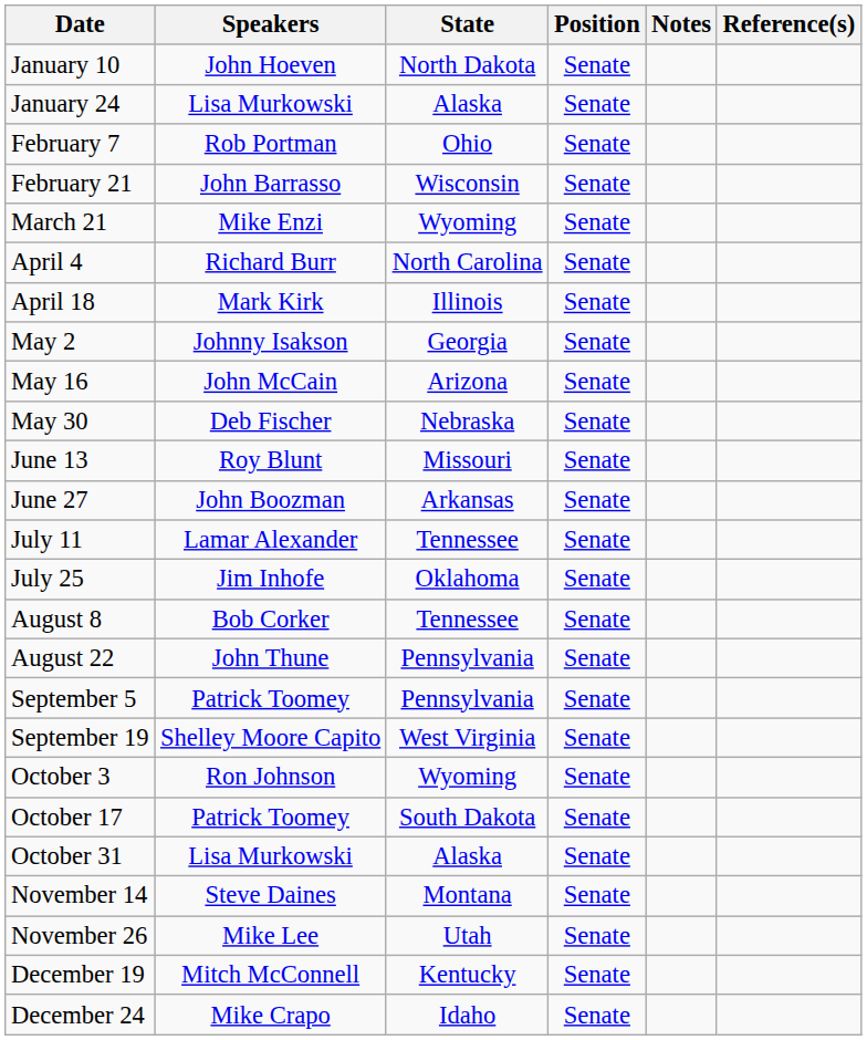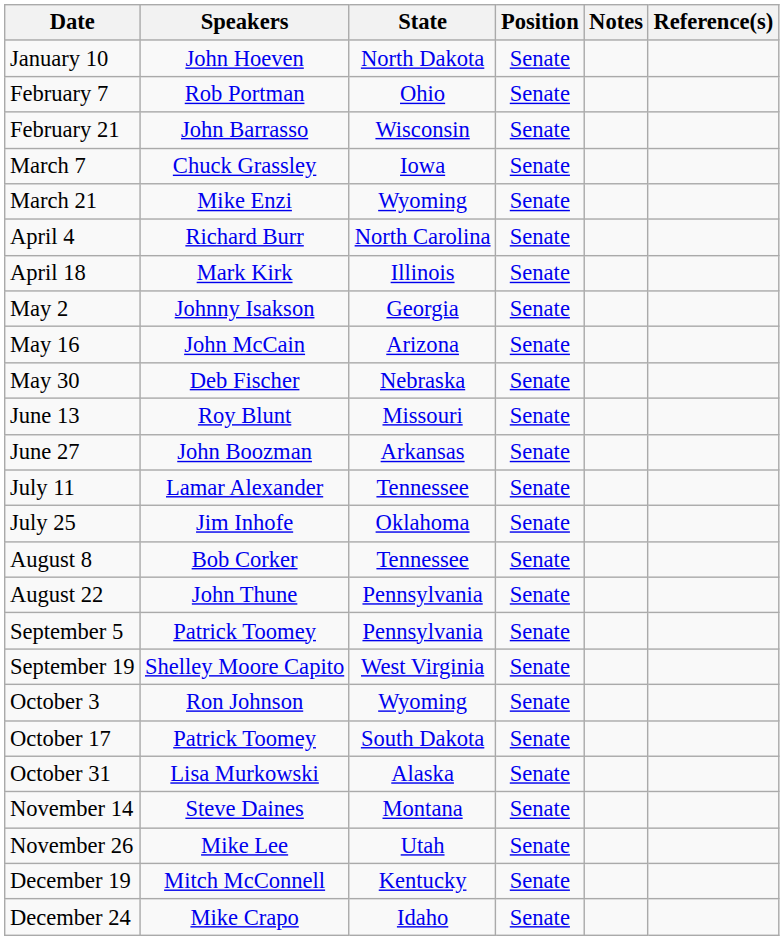 <table class="wikitable">
 <tr>
 <th style="text-align: center;">Date</th>
 <th style="text-align: center;">Speakers</th>
 <th style="text-align: center;">State</th>
 <th style="text-align: center;">Position</th>
 <th style="text-align: center;">Notes</th>
 <th style="text-align: center;">Reference(s)</th>
 </tr>
 <tr>
 <td>January 10</td>
 <td style="text-align: center;"><a href='#'>John Hoeven</a></td>
 <td style="text-align: center;"><a href='#'>North Dakota</a></td>
 <td style="text-align: center;"><a href='#'>Senate</a></td>
 <td style="text-align: center;"></td>
 <td style="text-align: center;"></td>
 </tr>
 <tr>
-<td>January 24</td>
-<td style="text-align: center;"><a href='#'>Lisa Murkowski</a></td>
-<td style="text-align: center;"><a href='#'>Alaska</a></td>
-<td style="text-align: center;"><a href='#'>Senate</a></td>
-<td style="text-align: center;"></td>
-<td style="text-align: center;"></td>
-</tr>
-<tr>
 <td>February 7</td>
 <td style="text-align: center;"><a href='#'>Rob Portman</a></td>
 <td style="text-align: center;"><a href='#'>Ohio</a></td>
 <td style="text-align: center;"><a href='#'>Senate</a></td>
 <td style="text-align: center;"></td>
 <td style="text-align: center;"></td>
 </tr>
 <tr>
 <td>February 21</td>
 <td style="text-align: center;"><a href='#'>John Barrasso</a></td>
 <td style="text-align: center;"><a href='#'>Wisconsin</a></td>
+<td style="text-align: center;"><a href='#'>Senate</a></td>
+<td style="text-align: center;"></td>
+<td style="text-align: center;"></td>
+</tr>
+<tr>
+<td>March 7</td>
+<td style="text-align: center;"><a href='#'>Chuck Grassley</a></td>
+<td style="text-align: center;"><a href='#'>Iowa</a></td>
 <td style="text-align: center;"><a href='#'>Senate</a></td>
 <td style="text-align: center;"></td>
 <td style="text-align: center;"></td>
 </tr>
 <tr>
 <td>March 21</td>
 <td style="text-align: center;"><a href='#'>Mike Enzi</a></td>
 <td style="text-align: center;"><a href='#'>Wyoming</a></td>
 <td style="text-align: center;"><a href='#'>Senate</a></td>
 <td style="text-align: center;"></td>
 <td style="text-align: center;"></td>
 </tr>
 <tr>
 <td>April 4</td>
 <td style="text-align: center;"><a href='#'>Richard Burr</a></td>
 <td style="text-align: center;"><a href='#'>North Carolina</a></td>
 <td style="text-align: center;"><a href='#'>Senate</a></td>
 <td style="text-align: center;"></td>
 <td style="text-align: center;"></td>
 </tr>
 <tr>
 <td>April 18</td>
 <td style="text-align: center;"><a href='#'>Mark Kirk</a></td>
 <td style="text-align: center;"><a href='#'>Illinois</a></td>
 <td style="text-align: center;"><a href='#'>Senate</a></td>
 <td style="text-align: center;"></td>
 <td style="text-align: center;"></td>
 </tr>
 <tr>
 <td>May 2</td>
 <td style="text-align: center;"><a href='#'>Johnny Isakson</a></td>
 <td style="text-align: center;"><a href='#'>Georgia</a></td>
 <td style="text-align: center;"><a href='#'>Senate</a></td>
 <td style="text-align: center;"></td>
 <td style="text-align: center;"></td>
 </tr>
 <tr>
 <td>May 16</td>
 <td style="text-align: center;"><a href='#'>John McCain</a></td>
 <td style="text-align: center;"><a href='#'>Arizona</a></td>
 <td style="text-align: center;"><a href='#'>Senate</a></td>
 <td style="text-align: center;"></td>
 <td style="text-align: center;"></td>
 </tr>
 <tr>
 <td>May 30</td>
 <td style="text-align: center;"><a href='#'>Deb Fischer</a></td>
 <td style="text-align: center;"><a href='#'>Nebraska</a></td>
 <td style="text-align: center;"><a href='#'>Senate</a></td>
 <td style="text-align: center;"></td>
 <td style="text-align: center;"></td>
 </tr>
 <tr>
 <td>June 13</td>
 <td style="text-align: center;"><a href='#'>Roy Blunt</a></td>
 <td style="text-align: center;"><a href='#'>Missouri</a></td>
 <td style="text-align: center;"><a href='#'>Senate</a></td>
 <td style="text-align: center;"></td>
 <td style="text-align: center;"></td>
 </tr>
 <tr>
 <td>June 27</td>
 <td style="text-align: center;"><a href='#'>John Boozman</a></td>
 <td style="text-align: center;"><a href='#'>Arkansas</a></td>
 <td style="text-align: center;"><a href='#'>Senate</a></td>
 <td style="text-align: center;"></td>
 <td style="text-align: center;"></td>
 </tr>
 <tr>
 <td>July 11</td>
 <td style="text-align: center;"><a href='#'>Lamar Alexander</a></td>
 <td style="text-align: center;"><a href='#'>Tennessee</a></td>
 <td style="text-align: center;"><a href='#'>Senate</a></td>
 <td style="text-align: center;"></td>
 <td style="text-align: center;"></td>
 </tr>
 <tr>
 <td>July 25</td>
 <td style="text-align: center;"><a href='#'>Jim Inhofe</a></td>
 <td style="text-align: center;"><a href='#'>Oklahoma</a></td>
 <td style="text-align: center;"><a href='#'>Senate</a></td>
 <td style="text-align: center;"></td>
 <td style="text-align: center;"></td>
 </tr>
 <tr>
 <td>August 8</td>
 <td style="text-align: center;"><a href='#'>Bob Corker</a></td>
 <td style="text-align: center;"><a href='#'>Tennessee</a></td>
 <td style="text-align: center;"><a href='#'>Senate</a></td>
 <td style="text-align: center;"></td>
 <td style="text-align: center;"></td>
 </tr>
 <tr>
 <td>August 22</td>
 <td style="text-align: center;"><a href='#'>John Thune</a></td>
 <td style="text-align: center;"><a href='#'>Pennsylvania</a></td>
 <td style="text-align: center;"><a href='#'>Senate</a></td>
 <td style="text-align: center;"></td>
 <td style="text-align: center;"></td>
 </tr>
 <tr>
 <td>September 5</td>
 <td style="text-align: center;"><a href='#'>Patrick Toomey</a></td>
 <td style="text-align: center;"><a href='#'>Pennsylvania</a></td>
 <td style="text-align: center;"><a href='#'>Senate</a></td>
 <td style="text-align: center;"></td>
 <td style="text-align: center;"></td>
 </tr>
 <tr>
 <td>September 19</td>
 <td style="text-align: center;"><a href='#'>Shelley Moore Capito</a></td>
 <td style="text-align: center;"><a href='#'>West Virginia</a></td>
 <td style="text-align: center;"><a href='#'>Senate</a></td>
 <td style="text-align: center;"></td>
 <td style="text-align: center;"></td>
 </tr>
 <tr>
 <td>October 3</td>
 <td style="text-align: center;"><a href='#'>Ron Johnson</a></td>
 <td style="text-align: center;"><a href='#'>Wyoming</a></td>
 <td style="text-align: center;"><a href='#'>Senate</a></td>
 <td style="text-align: center;"></td>
 <td style="text-align: center;"></td>
 </tr>
 <tr>
 <td>October 17</td>
 <td style="text-align: center;"><a href='#'>Patrick Toomey</a></td>
 <td style="text-align: center;"><a href='#'>South Dakota</a></td>
 <td style="text-align: center;"><a href='#'>Senate</a></td>
 <td style="text-align: center;"></td>
 <td style="text-align: center;"></td>
 </tr>
 <tr>
 <td>October 31</td>
 <td style="text-align: center;"><a href='#'>Lisa Murkowski</a></td>
 <td style="text-align: center;"><a href='#'>Alaska</a></td>
 <td style="text-align: center;"><a href='#'>Senate</a></td>
 <td style="text-align: center;"></td>
 <td style="text-align: center;"></td>
 </tr>
 <tr>
 <td>November 14</td>
 <td style="text-align: center;"><a href='#'>Steve Daines</a></td>
 <td style="text-align: center;"><a href='#'>Montana</a></td>
 <td style="text-align: center;"><a href='#'>Senate</a></td>
 <td style="text-align: center;"></td>
 <td style="text-align: center;"></td>
 </tr>
 <tr>
 <td>November 26</td>
 <td style="text-align: center;"><a href='#'>Mike Lee</a></td>
 <td style="text-align: center;"><a href='#'>Utah</a></td>
 <td style="text-align: center;"><a href='#'>Senate</a></td>
 <td style="text-align: center;"></td>
 <td style="text-align: center;"></td>
 </tr>
 <tr>
 <td>December 19</td>
 <td style="text-align: center;"><a href='#'>Mitch McConnell</a></td>
 <td style="text-align: center;"><a href='#'>Kentucky</a></td>
 <td style="text-align: center;"><a href='#'>Senate</a></td>
 <td style="text-align: center;"></td>
 <td style="text-align: center;"></td>
 </tr>
 <tr>
 <td>December 24</td>
 <td style="text-align: center;"><a href='#'>Mike Crapo</a></td>
 <td style="text-align: center;"><a href='#'>Idaho</a></td>
 <td style="text-align: center;"><a href='#'>Senate</a></td>
 <td style="text-align: center;"></td>
 <td style="text-align: center;"></td>
 </tr>
 </table>
